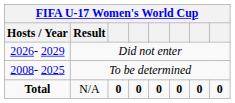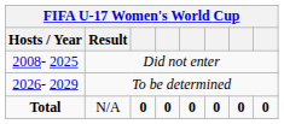 <table class="wikitable" style="text-align: center;">
 <tr>
 <th colspan=9><a href='#'>FIFA U-17 Women's World Cup</a></th>
 </tr>
 <tr>
 <th>Hosts / Year</th>
 <th>Result</th>
 <th width=20></th>
 <th width=20></th>
 <th width=20></th>
 <th width=20></th>
 <th width=20></th>
 <th width=20></th>
 </tr>
 <tr>
-<td> <a href='#'>2026</a>- <a href='#'>2029</a></td>
+<td> <a href='#'>2008</a>-  <a href='#'>2025</a></td>
 <td colspan=7><em>Did not enter</em></td>
 </tr>
 <tr>
-<td> <a href='#'>2008</a>-  <a href='#'>2025</a></td>
+<td> <a href='#'>2026</a>- <a href='#'>2029</a></td>
 <td colspan=7><em>To be determined</em></td>
 </tr>
 <tr>
 <td><strong>Total</strong></td>
 <td>N/A</td>
 <td><strong>0</strong></td>
 <td><strong>0</strong></td>
 <td><strong>0</strong></td>
 <td><strong>0</strong></td>
 <td><strong>0</strong></td>
 <td><strong>0</strong></td>
 </tr>
 </table>
